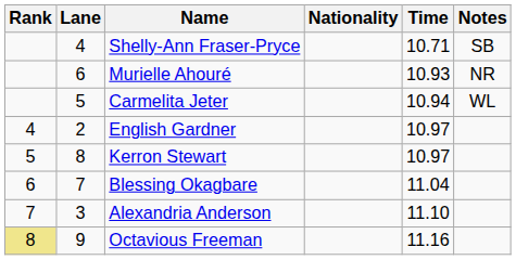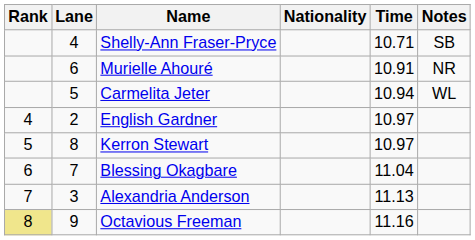 <table class="wikitable sortable" style="text-align:center">
 <tr>
 <th>Rank</th>
 <th>Lane</th>
 <th>Name</th>
 <th>Nationality</th>
 <th>Time</th>
 <th>Notes</th>
 </tr>
 <tr>
 <td></td>
 <td>4</td>
 <td align=left><a href='#'>Shelly-Ann Fraser-Pryce</a></td>
 <td align=left></td>
 <td>10.71</td>
 <td>SB</td>
 </tr>
 <tr>
 <td></td>
 <td>6</td>
 <td align=left><a href='#'>Murielle Ahouré</a></td>
 <td align=left></td>
-<td>10.93</td>
+<td>10.91</td>
 <td>NR</td>
 </tr>
 <tr>
 <td></td>
 <td>5</td>
 <td align=left><a href='#'>Carmelita Jeter</a></td>
 <td align=left></td>
 <td>10.94</td>
 <td>WL</td>
 </tr>
 <tr>
 <td>4</td>
 <td>2</td>
 <td align=left><a href='#'>English Gardner</a></td>
 <td align=left></td>
 <td>10.97</td>
 <td></td>
 </tr>
 <tr>
 <td>5</td>
 <td>8</td>
 <td align=left><a href='#'>Kerron Stewart</a></td>
 <td align=left></td>
 <td>10.97</td>
 <td></td>
 </tr>
 <tr>
 <td>6</td>
 <td>7</td>
 <td align=left><a href='#'>Blessing Okagbare</a></td>
 <td align=left></td>
 <td>11.04</td>
 <td></td>
 </tr>
 <tr>
 <td>7</td>
 <td>3</td>
 <td align=left><a href='#'>Alexandria Anderson</a></td>
 <td align=left></td>
-<td>11.10</td>
+<td>11.13</td>
 <td></td>
 </tr>
 <tr>
 <td style="background: khaki;">8</td>
 <td>9</td>
 <td align=left><a href='#'>Octavious Freeman</a></td>
 <td align=left></td>
 <td>11.16</td>
 <td></td>
 </tr>
 </table>
